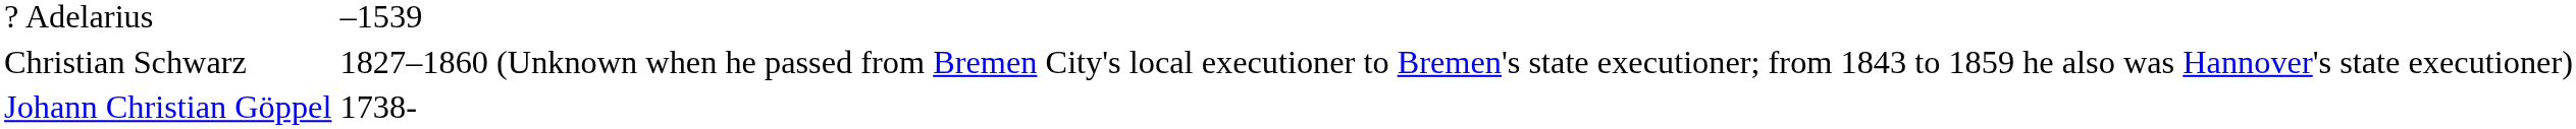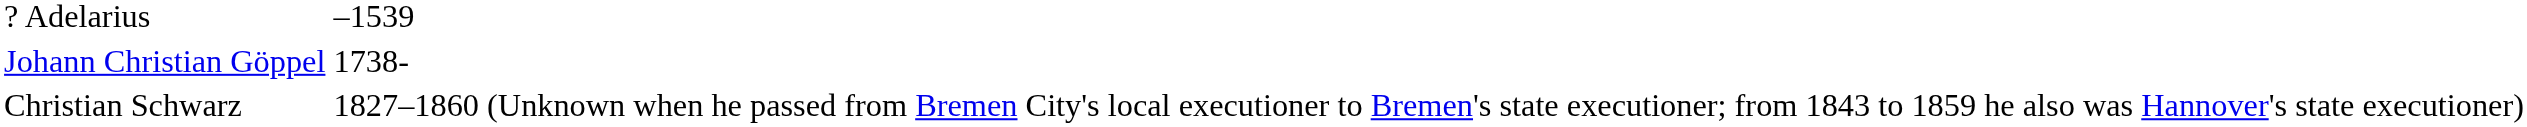 <table>
 <tr>
 <td>? Adelarius</td>
 <td>–1539</td>
 </tr>
 <tr>
+<td><a href='#'>Johann Christian Göppel</a></td>
+<td>1738-</td>
+</tr>
+<tr>
 <td>Christian Schwarz</td>
 <td>1827–1860 (Unknown when he passed from <a href='#'>Bremen</a> City's local executioner to <a href='#'>Bremen</a>'s state executioner; from 1843 to 1859 he also was <a href='#'>Hannover</a>'s state executioner)</td>
 </tr>
 <tr>
-<td><a href='#'>Johann Christian Göppel</a></td>
-<td>1738-</td>
-</tr>
-<tr>
 </tr>
 </table>
